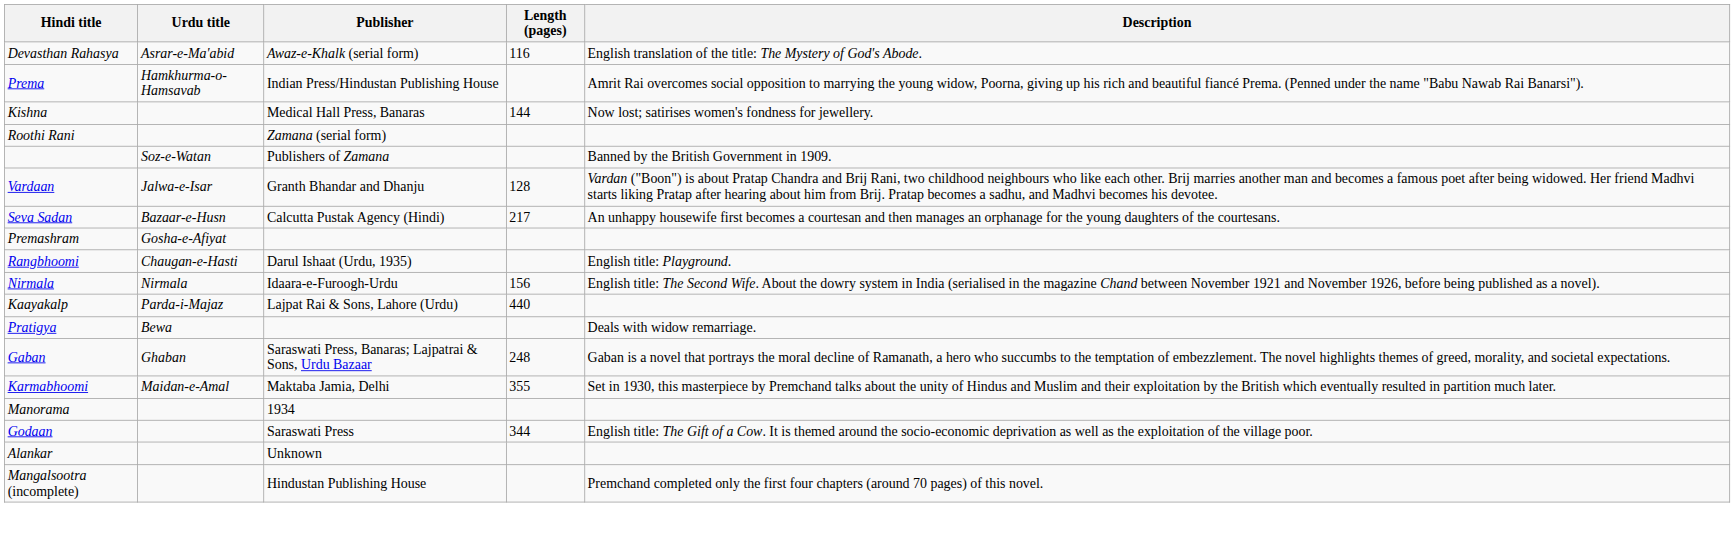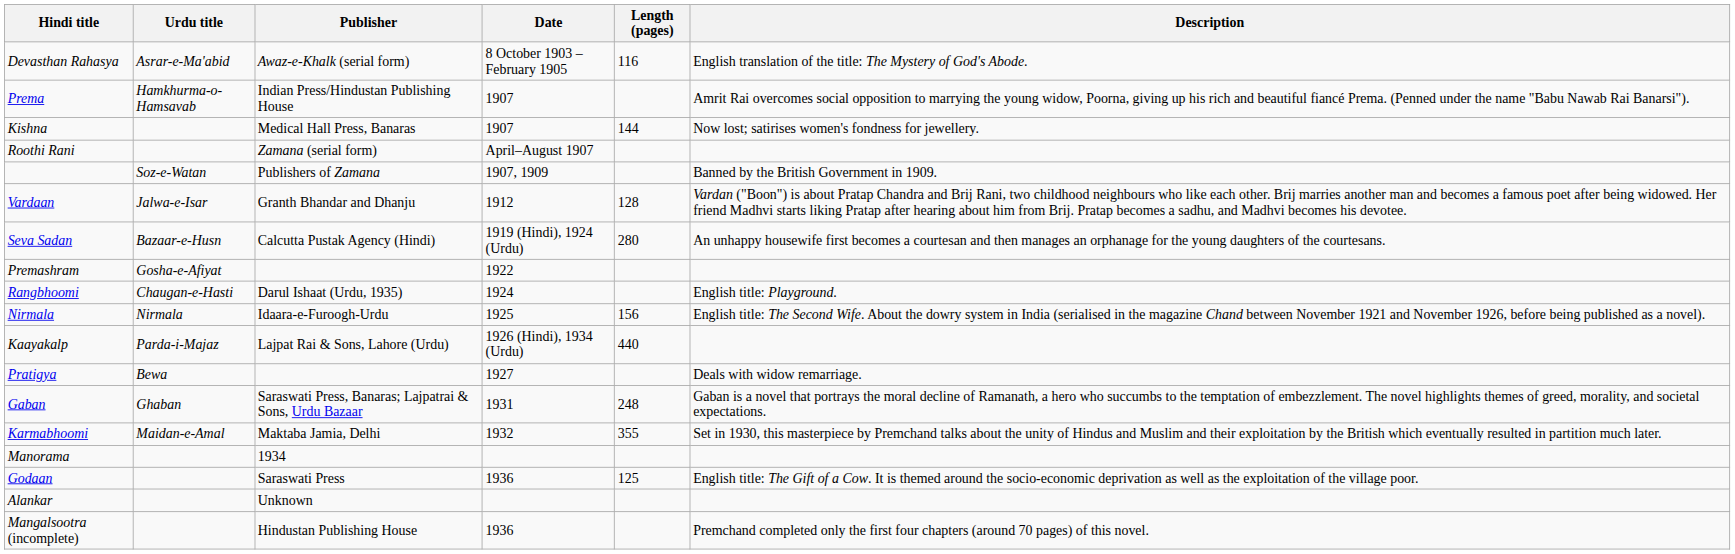 <table class="wikitable" style="width:100%; margin:auto;">
 <tr>
 <th>Hindi title</th>
 <th>Urdu title</th>
 <th>Publisher</th>
+<th>Date</th>
 <th>Length (pages)</th>
 <th>Description</th>
 </tr>
 <tr>
 <td><em>Devasthan Rahasya</em></td>
 <td><em>Asrar-e-Ma'abid</em></td>
 <td><em>Awaz-e-Khalk</em> (serial form)</td>
+<td>8 October 1903 – February 1905</td>
 <td>116</td>
 <td>English translation of the title: <em>The Mystery of God's Abode</em>.</td>
 </tr>
 <tr>
 <td><em><a href='#'>Prema</a></em></td>
 <td><em>Hamkhurma-o-Hamsavab</em></td>
 <td>Indian Press/Hindustan Publishing House</td>
+<td>1907</td>
 <td></td>
 <td>Amrit Rai overcomes social opposition to marrying the young widow, Poorna, giving up his rich and beautiful fiancé Prema. (Penned under the name "Babu Nawab Rai Banarsi").</td>
 </tr>
 <tr>
 <td><em>Kishna</em></td>
 <td></td>
 <td>Medical Hall Press, Banaras</td>
+<td>1907</td>
 <td>144</td>
 <td>Now lost; satirises women's fondness for jewellery.</td>
 </tr>
 <tr>
 <td><em>Roothi Rani</em></td>
 <td></td>
 <td><em>Zamana</em> (serial form)</td>
+<td>April–August 1907</td>
 <td></td>
 <td></td>
 </tr>
 <tr>
 <td></td>
 <td><em>Soz-e-Watan</em></td>
 <td>Publishers of <em>Zamana</em></td>
+<td>1907, 1909</td>
 <td></td>
 <td>Banned by the British Government in 1909.</td>
 </tr>
 <tr>
 <td><em><a href='#'>Vardaan</a></em></td>
 <td><em>Jalwa-e-Isar</em></td>
 <td>Granth Bhandar and Dhanju</td>
+<td>1912</td>
 <td>128</td>
 <td><em>Vardan</em> ("Boon") is about Pratap Chandra and Brij Rani, two childhood neighbours who like each other. Brij marries another man and becomes a famous poet after being widowed. Her friend Madhvi starts liking Pratap after hearing about him from Brij. Pratap becomes a sadhu, and Madhvi becomes his devotee.</td>
 </tr>
 <tr>
 <td><em><a href='#'>Seva Sadan</a></em></td>
 <td><em>Bazaar-e-Husn</em></td>
 <td>Calcutta Pustak Agency (Hindi)</td>
-<td>217</td>
+<td>1919 (Hindi), 1924 (Urdu)</td>
+<td>280</td>
 <td>An unhappy housewife first becomes a courtesan and then manages an orphanage for the young daughters of the courtesans.</td>
 </tr>
 <tr>
 <td><em>Premashram</em></td>
 <td><em>Gosha-e-Afiyat</em></td>
 <td></td>
+<td>1922</td>
 <td></td>
 <td></td>
 </tr>
 <tr>
 <td><em><a href='#'>Rangbhoomi</a></em></td>
 <td><em>Chaugan-e-Hasti</em></td>
 <td>Darul Ishaat (Urdu, 1935)</td>
+<td>1924</td>
 <td></td>
 <td>English title: <em>Playground</em>.</td>
 </tr>
 <tr>
 <td><em><a href='#'>Nirmala</a></em></td>
 <td><em>Nirmala</em></td>
 <td>Idaara-e-Furoogh-Urdu</td>
+<td>1925</td>
 <td>156</td>
 <td>English title: <em>The Second Wife</em>. About the dowry system in India (serialised in the magazine <em>Chand</em> between November 1921 and November 1926, before being published as a novel).</td>
 </tr>
 <tr>
 <td><em>Kaayakalp</em></td>
 <td><em>Parda-i-Majaz</em></td>
 <td>Lajpat Rai & Sons, Lahore (Urdu)</td>
+<td>1926 (Hindi), 1934 (Urdu)</td>
 <td>440</td>
 <td></td>
 </tr>
 <tr>
 <td><em><a href='#'>Pratigya</a></em></td>
 <td><em>Bewa</em></td>
 <td></td>
+<td>1927</td>
 <td></td>
 <td>Deals with widow remarriage.</td>
 </tr>
 <tr>
 <td><em><a href='#'>Gaban</a></em></td>
 <td><em>Ghaban</em></td>
 <td>Saraswati Press, Banaras; Lajpatrai & Sons, <a href='#'>Urdu Bazaar</a></td>
+<td>1931</td>
 <td>248</td>
 <td>Gaban is a novel that portrays the moral decline of Ramanath, a hero who succumbs to the temptation of embezzlement. The novel highlights themes of greed, morality, and societal expectations.</td>
 </tr>
 <tr>
 <td><em><a href='#'>Karmabhoomi</a></em></td>
 <td><em>Maidan-e-Amal</em></td>
 <td>Maktaba Jamia, Delhi</td>
+<td>1932</td>
 <td>355</td>
 <td>Set in 1930, this masterpiece by Premchand talks about the unity of Hindus and Muslim and their exploitation by the British which eventually resulted in partition much later.</td>
 </tr>
 <tr>
 <td><em>Manorama</em></td>
 <td></td>
 <td>1934</td>
 <td></td>
 <td></td>
+<td></td>
 </tr>
 <tr>
 <td><em><a href='#'>Godaan</a></em></td>
 <td></td>
 <td>Saraswati Press</td>
-<td>344</td>
+<td>1936</td>
+<td>125</td>
 <td>English title: <em>The Gift of a Cow</em>. It is themed around the socio-economic deprivation as well as the exploitation of the village poor.</td>
 </tr>
 <tr>
 <td><em>Alankar</em></td>
 <td></td>
 <td>Unknown</td>
 <td></td>
 <td></td>
+<td></td>
 </tr>
 <tr>
 <td><em>Mangalsootra</em> (incomplete)</td>
 <td></td>
 <td>Hindustan Publishing House</td>
+<td>1936</td>
 <td></td>
 <td>Premchand completed only the first four chapters (around 70 pages) of this novel.</td>
 </tr>
 </table>
